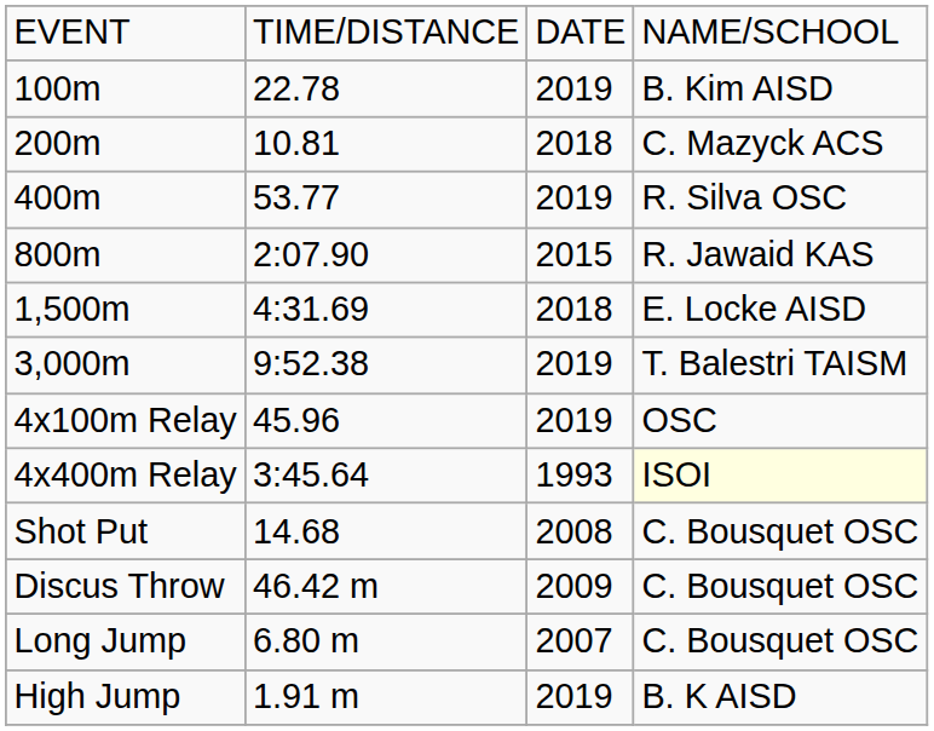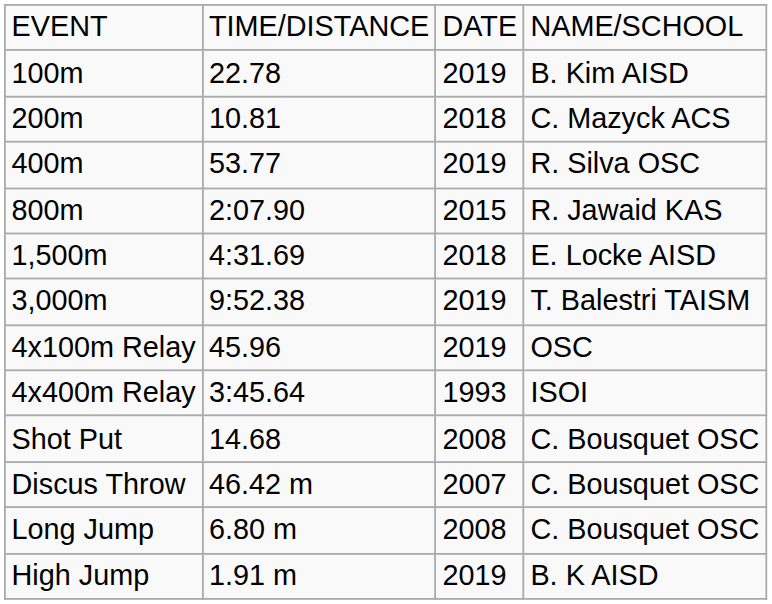 <table class="wikitable">
 <tr>
 <td>EVENT</td>
 <td>TIME/DISTANCE</td>
 <td>DATE</td>
 <td>NAME/SCHOOL</td>
 </tr>
 <tr>
 <td>100m</td>
 <td>22.78</td>
 <td>2019</td>
 <td>B. Kim AISD</td>
 </tr>
 <tr>
 <td>200m</td>
 <td>10.81</td>
 <td>2018</td>
 <td>C. Mazyck ACS</td>
 </tr>
 <tr>
 <td>400m</td>
 <td>53.77</td>
 <td>2019</td>
 <td>R. Silva OSC</td>
 </tr>
 <tr>
 <td>800m</td>
 <td>2:07.90</td>
 <td>2015</td>
 <td>R. Jawaid KAS</td>
 </tr>
 <tr>
 <td>1,500m</td>
 <td>4:31.69</td>
 <td>2018</td>
 <td>E. Locke AISD</td>
 </tr>
 <tr>
 <td>3,000m</td>
 <td>9:52.38</td>
 <td>2019</td>
 <td>T. Balestri TAISM</td>
 </tr>
 <tr>
 <td>4x100m Relay</td>
 <td>45.96</td>
 <td>2019</td>
 <td>OSC</td>
 </tr>
 <tr>
 <td>4x400m Relay</td>
 <td>3:45.64</td>
 <td>1993</td>
-<td style="background: lightyellow;">ISOI</td>
+<td>ISOI</td>
 </tr>
 <tr>
 <td>Shot Put</td>
 <td>14.68</td>
 <td>2008</td>
 <td>C. Bousquet OSC</td>
 </tr>
 <tr>
 <td>Discus Throw</td>
 <td>46.42 m</td>
-<td>2009</td>
+<td>2007</td>
 <td>C. Bousquet OSC</td>
 </tr>
 <tr>
 <td>Long Jump</td>
 <td>6.80 m</td>
-<td>2007</td>
+<td>2008</td>
 <td>C. Bousquet OSC</td>
 </tr>
 <tr>
 <td>High Jump</td>
 <td>1.91 m</td>
 <td>2019</td>
 <td>B. K AISD</td>
 </tr>
 </table>
